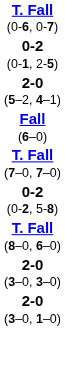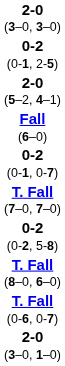 <table style="width:100%;" cellspacing="1">
 <tr>
 <th width=25%></th>
 <th width=10%></th>
 <th width=25%></th>
 </tr>
 <tr style=font-size:90%>
-<td align=right></td>
-<td align=center><strong> <a href='#'>T. Fall</a> </strong><br><small>(0-<strong>6</strong>, 0-<strong>7</strong>)</small></td>
-<td><strong></strong></td>
+<td align=right><strong></strong></td>
+<td align=center><strong> 2-0 </strong><br><small>(<strong>3</strong>–0, <strong>3</strong>–0)</small></td>
+<td></td>
 </tr>
 <tr style=font-size:90%>
 <td align=right></td>
 <td align=center><strong> 0-2 </strong><br><small>(0-<strong>1</strong>, 2-<strong>5</strong>)</small></td>
 <td><strong></strong></td>
 </tr>
 <tr style=font-size:90%>
 <td align=right><strong></strong></td>
 <td align=center><strong> 2-0 </strong><br><small>(<strong>5</strong>–2, <strong>4</strong>–1)</small></td>
 <td></td>
 </tr>
 <tr style=font-size:90%>
 <td align=right><strong></strong></td>
 <td align=center><strong> <a href='#'>Fall</a> </strong><br><small>(<strong>6</strong>–0)</small></td>
 <td></td>
 </tr>
 <tr style=font-size:90%>
+<td align=right></td>
+<td align=center><strong> 0-2 </strong><br><small>(0-<strong>1</strong>, 0-<strong>7</strong>)</small></td>
+<td><strong></strong></td>
+</tr>
+<tr style=font-size:90%>
 <td align=right><strong></strong></td>
 <td align=center><strong> <a href='#'>T. Fall</a> </strong><br><small>(<strong>7</strong>–0, <strong>7</strong>–0)</small></td>
 <td></td>
 </tr>
 <tr style=font-size:90%>
 <td align=right></td>
 <td align=center><strong> 0-2 </strong><br><small>(0-<strong>2</strong>, 5-<strong>8</strong>)</small></td>
 <td><strong></strong></td>
 </tr>
 <tr style=font-size:90%>
 <td align=right><strong></strong></td>
 <td align=center><strong> <a href='#'>T. Fall</a> </strong><br><small>(<strong>8</strong>–0, <strong>6</strong>–0)</small></td>
 <td></td>
 </tr>
 <tr style=font-size:90%>
-<td align=right><strong></strong></td>
-<td align=center><strong> 2-0 </strong><br><small>(<strong>3</strong>–0, <strong>3</strong>–0)</small></td>
-<td></td>
+<td align=right></td>
+<td align=center><strong> <a href='#'>T. Fall</a> </strong><br><small>(0-<strong>6</strong>, 0-<strong>7</strong>)</small></td>
+<td><strong></strong></td>
 </tr>
 <tr style=font-size:90%>
 <td align=right><strong></strong></td>
 <td align=center><strong> 2-0 </strong><br><small>(<strong>3</strong>–0, <strong>1</strong>–0)</small></td>
 <td></td>
 </tr>
 </table>
